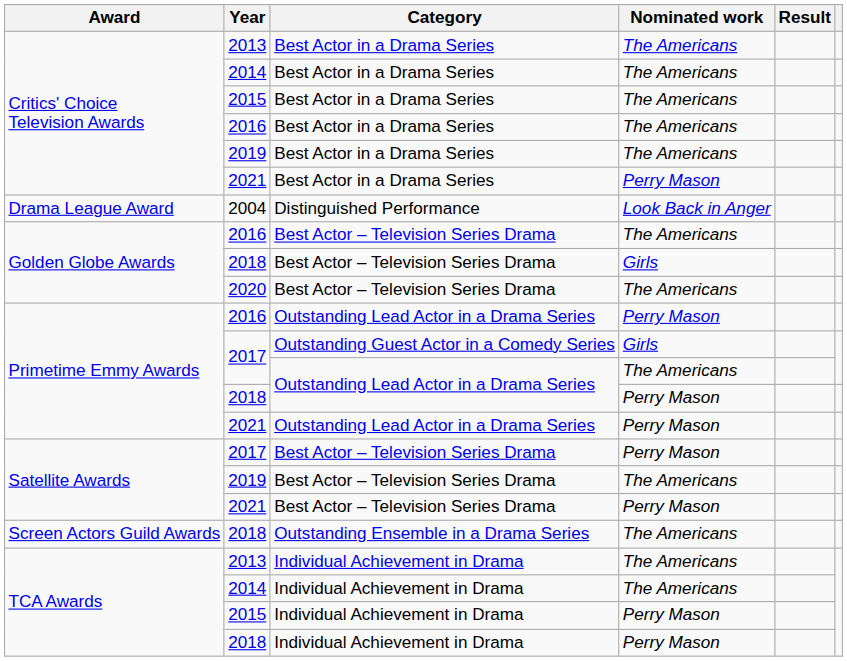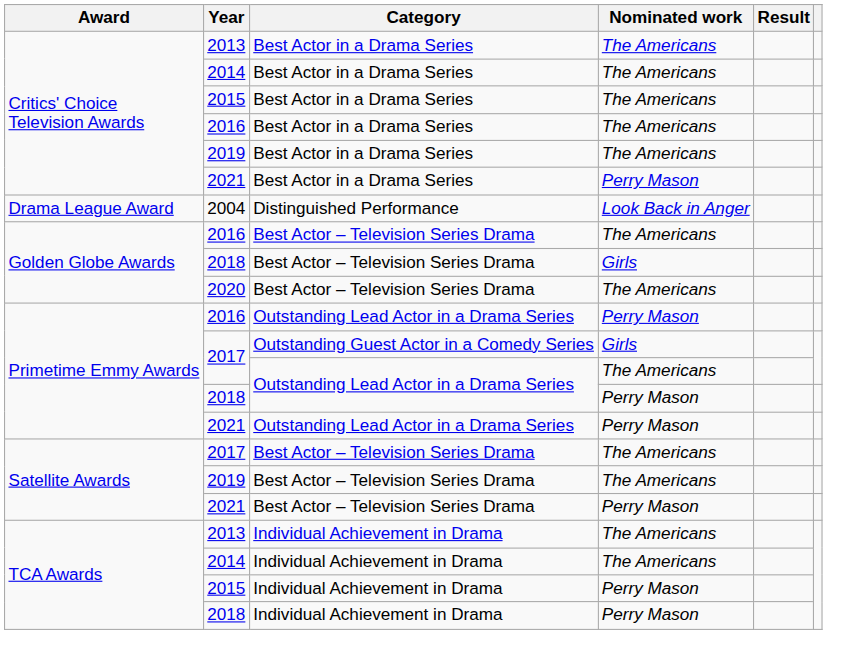 <table class="wikitable sortable">
 <tr>
 <th>Award</th>
 <th>Year</th>
 <th>Category</th>
 <th>Nominated work</th>
 <th>Result</th>
 <th class="unsortable"></th>
 </tr>
 <tr>
 <td rowspan="6"><a href='#'>Critics' Choice <br> Television Awards</a></td>
 <td><a href='#'>2013</a></td>
 <td><a href='#'>Best Actor in a Drama Series</a></td>
 <td data-sort-value="Americans, The"><em><a href='#'>The Americans</a></em></td>
 <td></td>
 <td></td>
 </tr>
 <tr>
 <td><a href='#'>2014</a></td>
 <td>Best Actor in a Drama Series</td>
 <td data-sort-value="Americans, The"><em>The Americans</em></td>
 <td></td>
 <td></td>
 </tr>
 <tr>
 <td><a href='#'>2015</a></td>
 <td>Best Actor in a Drama Series</td>
 <td data-sort-value="Americans, The"><em>The Americans</em></td>
 <td></td>
 <td></td>
 </tr>
 <tr>
 <td><a href='#'>2016</a></td>
 <td>Best Actor in a Drama Series</td>
 <td data-sort-value="Americans, The"><em>The Americans</em></td>
 <td></td>
 <td></td>
 </tr>
 <tr>
 <td><a href='#'>2019</a></td>
 <td>Best Actor in a Drama Series</td>
 <td data-sort-value="Americans, The"><em>The Americans</em></td>
 <td></td>
 <td></td>
 </tr>
 <tr>
 <td><a href='#'>2021</a></td>
 <td>Best Actor in a Drama Series</td>
 <td><em><a href='#'>Perry Mason</a></em></td>
 <td></td>
 <td></td>
 </tr>
 <tr>
 <td><a href='#'>Drama League Award</a></td>
 <td>2004</td>
 <td>Distinguished Performance</td>
 <td><em><a href='#'>Look Back in Anger</a></em></td>
 <td></td>
 <td></td>
 </tr>
 <tr>
 <td rowspan="3"><a href='#'>Golden Globe Awards</a></td>
 <td><a href='#'>2016</a></td>
 <td><a href='#'>Best Actor – Television Series Drama</a></td>
 <td data-sort-value="Americans, The"><em>The Americans</em></td>
 <td></td>
 <td></td>
 </tr>
 <tr>
 <td><a href='#'>2018</a></td>
 <td>Best Actor – Television Series Drama</td>
 <td><em><a href='#'>Girls</a></em> </td>
 <td></td>
 <td></td>
 </tr>
 <tr>
 <td><a href='#'>2020</a></td>
 <td>Best Actor – Television Series Drama</td>
 <td data-sort-value="Americans, The"><em>The Americans</em></td>
 <td></td>
 <td></td>
 </tr>
 <tr>
 <td rowspan="5"><a href='#'>Primetime Emmy Awards</a></td>
 <td><a href='#'>2016</a></td>
 <td><a href='#'>Outstanding Lead Actor in a Drama Series</a></td>
 <td><em><a href='#'>Perry Mason</a></em></td>
 <td></td>
 <td></td>
 </tr>
 <tr>
 <td rowspan="2"><a href='#'>2017</a></td>
 <td><a href='#'>Outstanding Guest Actor in a Comedy Series</a></td>
 <td><em><a href='#'>Girls</a></em> </td>
 <td></td>
 <td rowspan="2"></td>
 </tr>
 <tr>
 <td rowspan=2><a href='#'>Outstanding Lead Actor in a Drama Series</a></td>
 <td data-sort-value="Americans, The"><em>The Americans</em> </td>
 <td></td>
 </tr>
 <tr>
 <td><a href='#'>2018</a></td>
 <td><em>Perry Mason</em></td>
 <td></td>
 <td></td>
 </tr>
 <tr>
 <td><a href='#'>2021</a></td>
 <td><a href='#'>Outstanding Lead Actor in a Drama Series</a></td>
 <td><em>Perry Mason</em> </td>
 <td></td>
 <td></td>
 </tr>
 <tr>
 <td rowspan="3"><a href='#'>Satellite Awards</a></td>
 <td><a href='#'>2017</a></td>
 <td><a href='#'>Best Actor – Television Series Drama</a></td>
-<td><em>Perry Mason</em></td>
+<td data-sort-value="Americans, The"><em>The Americans</em></td>
 <td></td>
 <td></td>
 </tr>
 <tr>
 <td><a href='#'>2019</a></td>
 <td>Best Actor – Television Series Drama</td>
 <td data-sort-value="Americans, The"><em>The Americans</em></td>
 <td></td>
 <td></td>
 </tr>
 <tr>
 <td><a href='#'>2021</a></td>
 <td>Best Actor – Television Series Drama</td>
 <td><em>Perry Mason</em></td>
-<td></td>
-<td></td>
-</tr>
-<tr>
-<td><a href='#'>Screen Actors Guild Awards</a></td>
-<td><a href='#'>2018</a></td>
-<td><a href='#'>Outstanding Ensemble in a Drama Series</a></td>
-<td data-sort-value="Americans, The"><em>The Americans</em></td>
 <td></td>
 <td></td>
 </tr>
 <tr>
 <td rowspan="4"><a href='#'>TCA Awards</a></td>
 <td><a href='#'>2013</a></td>
 <td><a href='#'>Individual Achievement in Drama</a></td>
 <td data-sort-value="Americans, The"><em>The Americans</em></td>
 <td></td>
 <td rowspan="4"></td>
 </tr>
 <tr>
 <td><a href='#'>2014</a></td>
 <td>Individual Achievement in Drama</td>
 <td data-sort-value="Americans, The"><em>The Americans</em></td>
 <td></td>
 </tr>
 <tr>
 <td><a href='#'>2015</a></td>
 <td>Individual Achievement in Drama</td>
 <td><em>Perry Mason</em></td>
 <td></td>
 </tr>
 <tr>
 <td><a href='#'>2018</a></td>
 <td>Individual Achievement in Drama</td>
 <td><em>Perry Mason</em></td>
 <td></td>
 </tr>
 </table>
